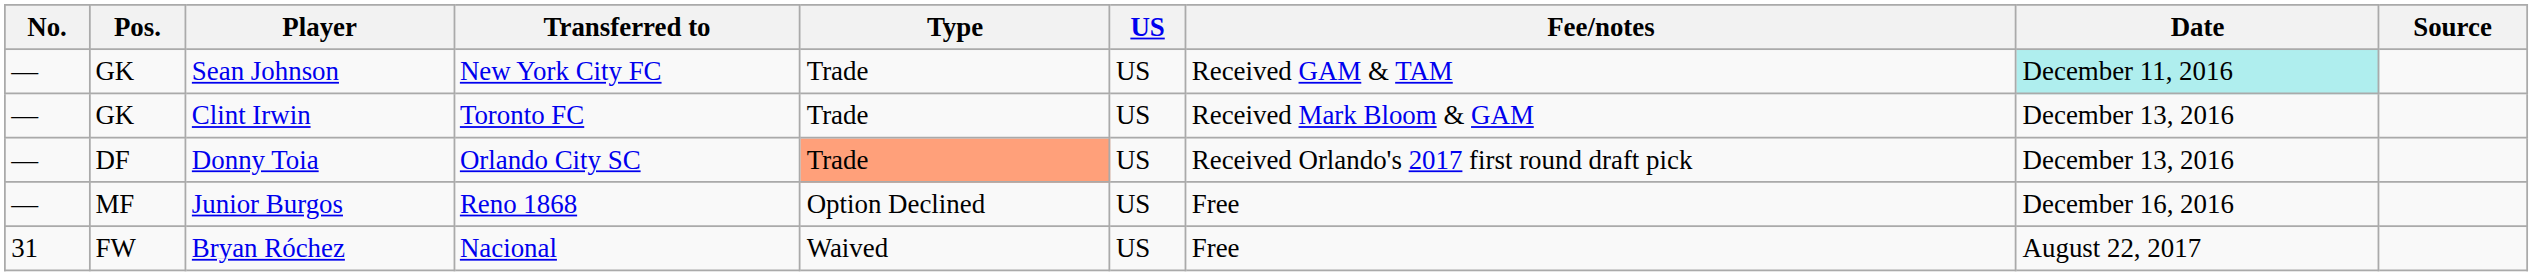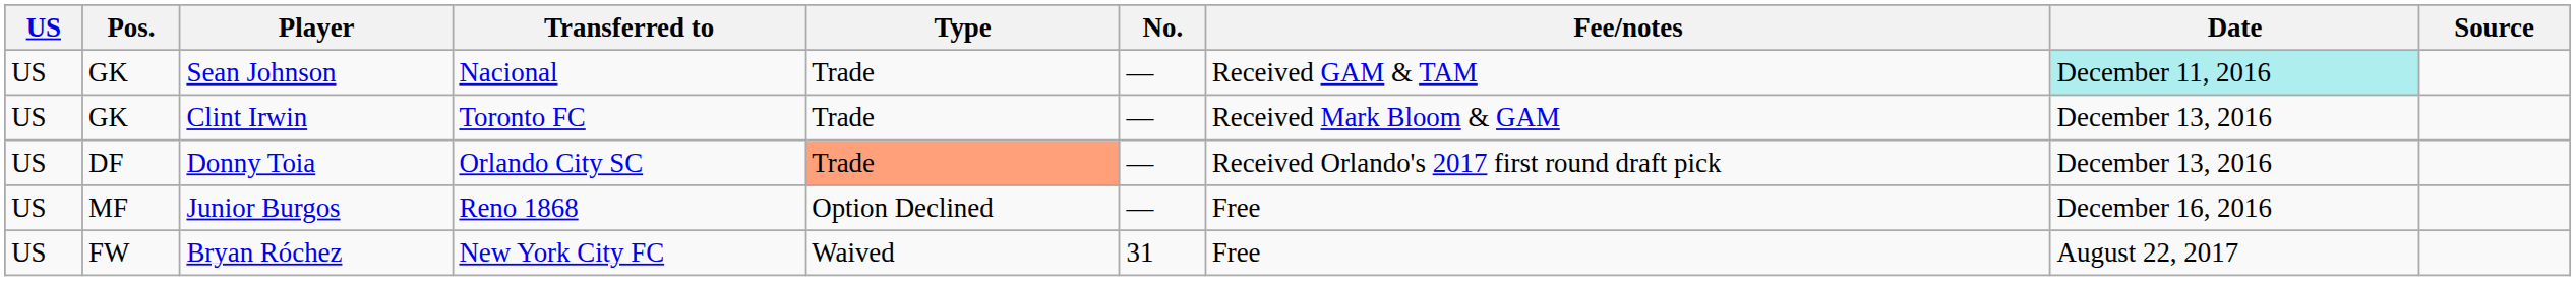 <table class="wikitable sortable" style="width:90%; text-align:center; font-size:95%; text-align:left">
 <tr>
-<th><strong>No.</strong></th>
+<th><strong><a href='#'>US</a></strong></th>
 <th><strong>Pos.</strong></th>
 <th><strong>Player</strong></th>
 <th><strong>Transferred to</strong></th>
 <th><strong>Type</strong></th>
-<th><strong><a href='#'>US</a></strong></th>
+<th><strong>No.</strong></th>
 <th><strong>Fee/notes</strong></th>
 <th><strong>Date</strong></th>
 <th><strong>Source</strong></th>
 </tr>
 <tr>
-<td>—</td>
+<td>US</td>
 <td>GK</td>
 <td> <a href='#'>Sean Johnson</a></td>
-<td> <a href='#'>New York City FC</a></td>
+<td> <a href='#'>Nacional</a></td>
 <td>Trade</td>
-<td>US</td>
+<td>—</td>
 <td>Received <a href='#'>GAM</a> & <a href='#'>TAM</a></td>
 <td style="background: paleturquoise;">December 11, 2016</td>
 <td></td>
 </tr>
 <tr>
-<td>—</td>
+<td>US</td>
 <td>GK</td>
 <td> <a href='#'>Clint Irwin</a></td>
 <td> <a href='#'>Toronto FC</a></td>
 <td>Trade</td>
-<td>US</td>
+<td>—</td>
 <td>Received <a href='#'>Mark Bloom</a> & <a href='#'>GAM</a></td>
 <td>December 13, 2016</td>
 <td></td>
 </tr>
 <tr>
-<td>—</td>
+<td>US</td>
 <td>DF</td>
 <td> <a href='#'>Donny Toia</a></td>
 <td> <a href='#'>Orlando City SC</a></td>
 <td style="background: lightsalmon;">Trade</td>
-<td>US</td>
+<td>—</td>
 <td>Received Orlando's <a href='#'>2017</a> first round draft pick</td>
 <td>December 13, 2016</td>
 <td></td>
 </tr>
 <tr>
-<td>—</td>
+<td>US</td>
 <td>MF</td>
 <td> <a href='#'>Junior Burgos</a></td>
 <td> <a href='#'>Reno 1868</a></td>
 <td>Option Declined</td>
-<td>US</td>
+<td>—</td>
 <td>Free</td>
 <td>December 16, 2016</td>
 <td></td>
 </tr>
 <tr>
-<td>31</td>
+<td>US</td>
 <td>FW</td>
 <td> <a href='#'>Bryan Róchez</a></td>
-<td> <a href='#'>Nacional</a></td>
+<td> <a href='#'>New York City FC</a></td>
 <td>Waived</td>
-<td>US</td>
+<td>31</td>
 <td>Free</td>
 <td>August 22, 2017</td>
 <td></td>
 </tr>
 </table>
